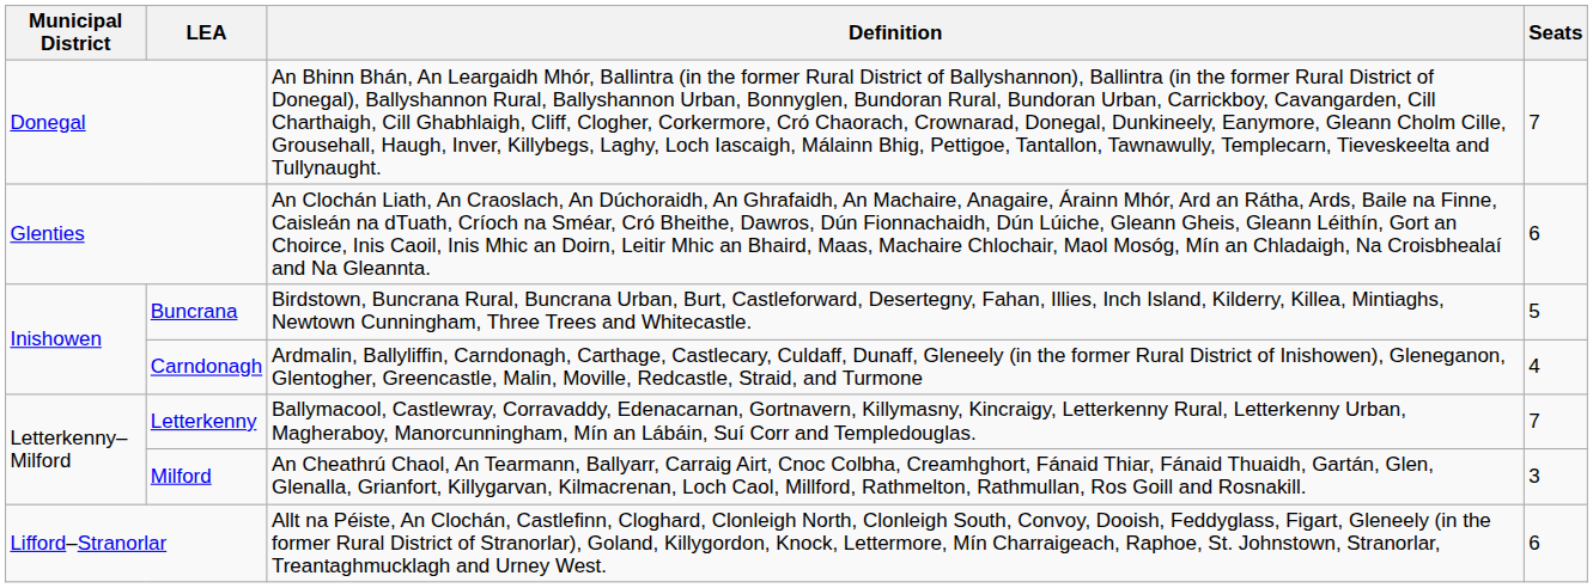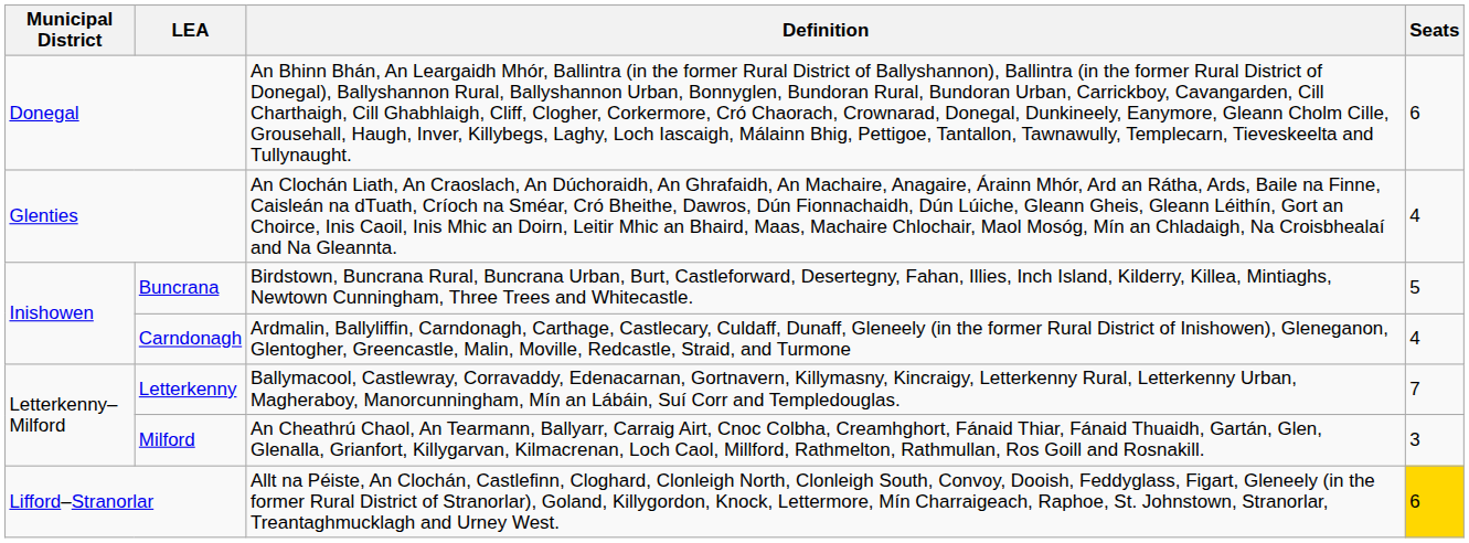 <table class="wikitable">
 <tr>
 <th>Municipal District</th>
 <th>LEA</th>
 <th>Definition</th>
 <th>Seats</th>
 </tr>
 <tr>
 <td colspan=2><a href='#'>Donegal</a></td>
 <td>An Bhinn Bhán, An Leargaidh Mhór, Ballintra (in the former Rural District of Ballyshannon), Ballintra (in the former Rural District of Donegal), Ballyshannon Rural, Ballyshannon Urban, Bonnyglen, Bundoran Rural, Bundoran Urban, Carrickboy, Cavangarden, Cill Charthaigh, Cill Ghabhlaigh, Cliff, Clogher, Corkermore, Cró Chaorach, Crownarad, Donegal, Dunkineely, Eanymore, Gleann Cholm Cille, Grousehall, Haugh, Inver, Killybegs, Laghy, Loch Iascaigh, Málainn Bhig, Pettigoe, Tantallon, Tawnawully, Templecarn, Tieveskeelta and Tullynaught.</td>
-<td>7</td>
+<td>6</td>
 </tr>
 <tr>
 <td colspan=2><a href='#'>Glenties</a></td>
 <td>An Clochán Liath, An Craoslach, An Dúchoraidh, An Ghrafaidh, An Machaire, Anagaire, Árainn Mhór, Ard an Rátha, Ards, Baile na Finne, Caisleán na dTuath, Críoch na Sméar, Cró Bheithe, Dawros, Dún Fionnachaidh, Dún Lúiche, Gleann Gheis, Gleann Léithín, Gort an Choirce, Inis Caoil, Inis Mhic an Doirn, Leitir Mhic an Bhaird, Maas, Machaire Chlochair, Maol Mosóg, Mín an Chladaigh, Na Croisbhealaí and Na Gleannta.</td>
-<td>6</td>
+<td>4</td>
 </tr>
 <tr>
 <td rowspan=2><a href='#'>Inishowen</a></td>
 <td><a href='#'>Buncrana</a></td>
 <td>Birdstown, Buncrana Rural, Buncrana Urban, Burt, Castleforward, Desertegny, Fahan, Illies, Inch Island, Kilderry, Killea, Mintiaghs, Newtown Cunningham, Three Trees and Whitecastle.</td>
 <td>5</td>
 </tr>
 <tr>
 <td><a href='#'>Carndonagh</a></td>
 <td>Ardmalin, Ballyliffin, Carndonagh, Carthage, Castlecary, Culdaff, Dunaff, Gleneely (in the former Rural District of Inishowen), Gleneganon, Glentogher, Greencastle, Malin, Moville, Redcastle, Straid, and Turmone</td>
 <td>4</td>
 </tr>
 <tr>
 <td rowspan=2>Letterkenny–Milford</td>
 <td><a href='#'>Letterkenny</a></td>
 <td>Ballymacool, Castlewray, Corravaddy, Edenacarnan, Gortnavern, Killymasny, Kincraigy, Letterkenny Rural, Letterkenny Urban, Magheraboy, Manorcunningham, Mín an Lábáin, Suí Corr and Templedouglas.</td>
 <td>7</td>
 </tr>
 <tr>
 <td><a href='#'>Milford</a></td>
 <td>An Cheathrú Chaol, An Tearmann, Ballyarr, Carraig Airt, Cnoc Colbha, Creamhghort, Fánaid Thiar, Fánaid Thuaidh, Gartán, Glen, Glenalla, Grianfort, Killygarvan, Kilmacrenan, Loch Caol, Millford, Rathmelton, Rathmullan, Ros Goill and Rosnakill.</td>
 <td>3</td>
 </tr>
 <tr>
 <td colspan=2><a href='#'>Lifford</a>–<a href='#'>Stranorlar</a></td>
 <td>Allt na Péiste, An Clochán, Castlefinn, Cloghard, Clonleigh North, Clonleigh South, Convoy, Dooish, Feddyglass, Figart, Gleneely (in the former Rural District of Stranorlar), Goland, Killygordon, Knock, Lettermore, Mín Charraigeach, Raphoe, St. Johnstown, Stranorlar, Treantaghmucklagh and Urney West.</td>
-<td>6</td>
+<td style="background: gold;">6</td>
 </tr>
 </table>
